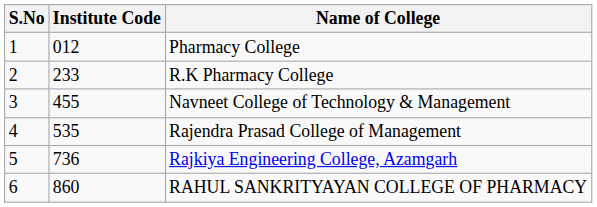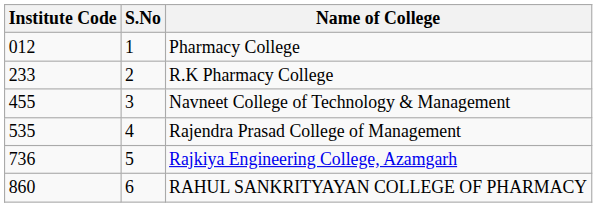 <table class="wikitable sortable">
 <tr>
+<th>Institute Code</th>
 <th>S.No</th>
-<th>Institute Code</th>
 <th>Name of College</th>
 </tr>
 <tr>
+<td>012</td>
 <td>1</td>
-<td>012</td>
 <td>Pharmacy College</td>
 </tr>
 <tr>
+<td>233</td>
 <td>2</td>
-<td>233</td>
 <td>R.K Pharmacy College</td>
 </tr>
 <tr>
+<td>455</td>
 <td>3</td>
-<td>455</td>
 <td>Navneet College of Technology & Management</td>
 </tr>
 <tr>
+<td>535</td>
 <td>4</td>
-<td>535</td>
 <td>Rajendra Prasad College of Management</td>
 </tr>
 <tr>
+<td>736</td>
 <td>5</td>
-<td>736</td>
 <td><a href='#'>Rajkiya Engineering College, Azamgarh</a></td>
 </tr>
 <tr>
+<td>860</td>
 <td>6</td>
-<td>860</td>
 <td>RAHUL SANKRITYAYAN COLLEGE OF PHARMACY</td>
 </tr>
 </table>
